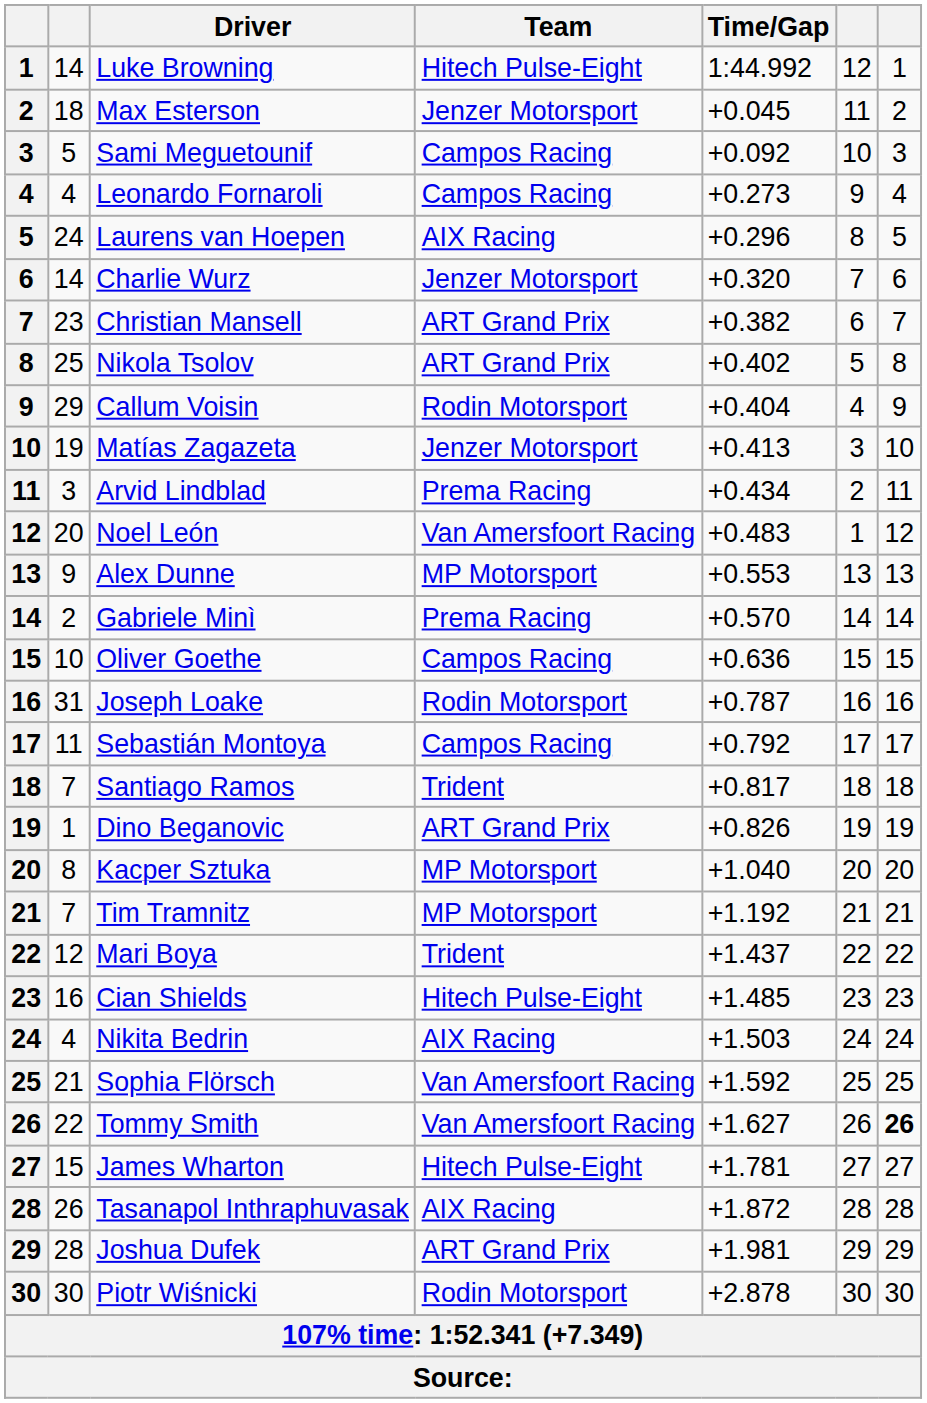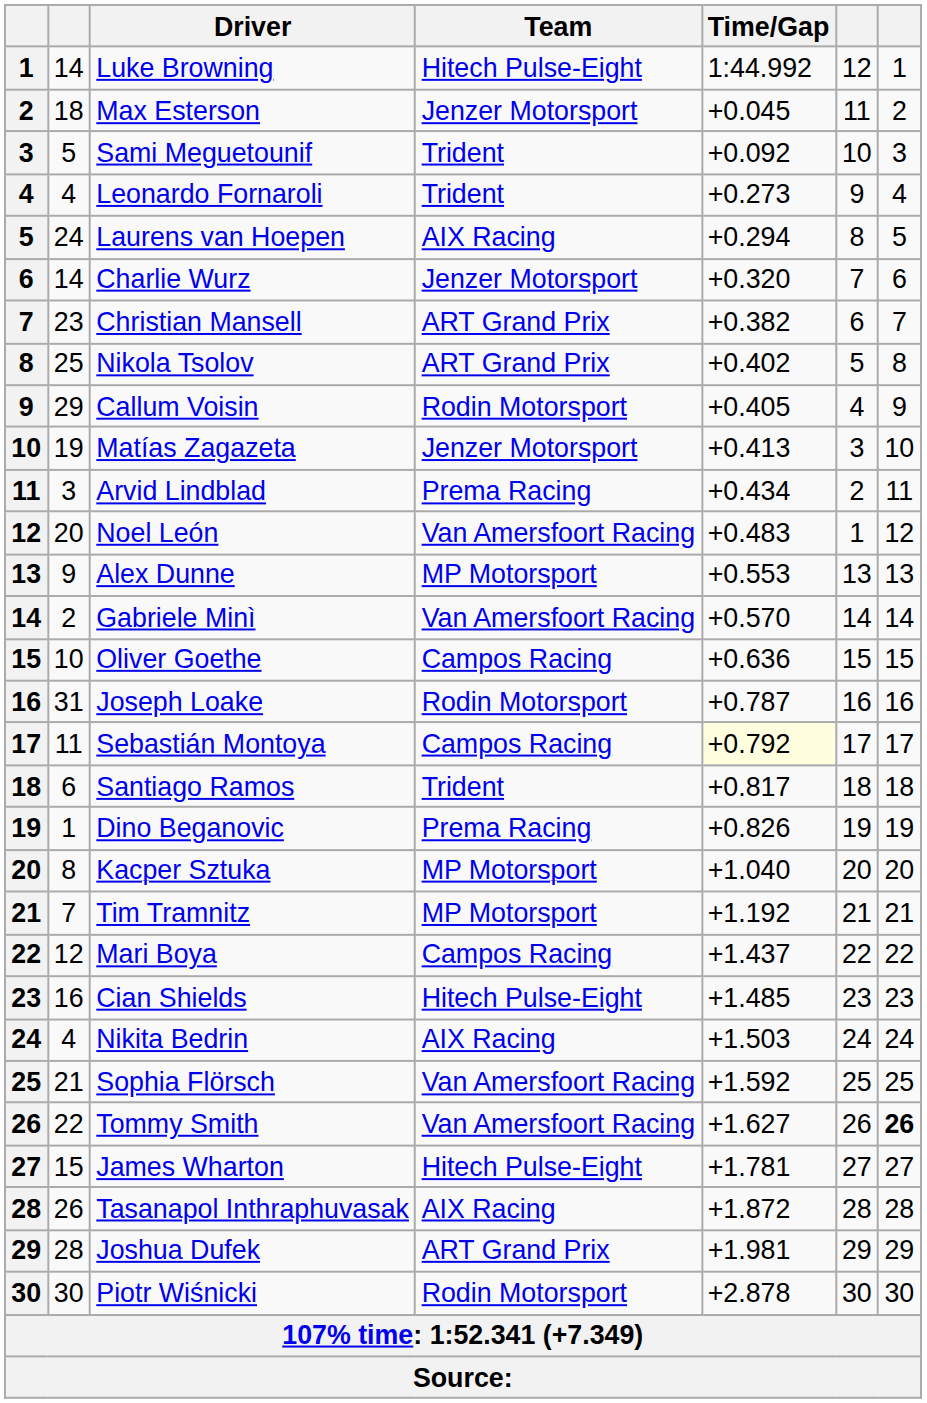 <table class="wikitable" style="font-size:85%">
 <tr>
 <th></th>
 <th></th>
 <th>Driver</th>
 <th>Team</th>
 <th>Time/Gap</th>
 <th scope="col"></th>
 <th scope="col"></th>
 </tr>
 <tr>
 <th>1</th>
 <td align="center">14</td>
 <td> <a href='#'>Luke Browning</a></td>
 <td><a href='#'>Hitech Pulse-Eight</a></td>
 <td>1:44.992</td>
 <td align=center>12</td>
 <td align=center>1</td>
 </tr>
 <tr>
 <th>2</th>
 <td align="center">18</td>
 <td> <a href='#'>Max Esterson</a></td>
 <td><a href='#'>Jenzer Motorsport</a></td>
 <td>+0.045</td>
 <td align=center>11</td>
 <td align=center>2</td>
 </tr>
 <tr>
 <th>3</th>
 <td align="center">5</td>
 <td> <a href='#'>Sami Meguetounif</a></td>
-<td><a href='#'>Campos Racing</a></td>
+<td><a href='#'>Trident</a></td>
 <td>+0.092</td>
 <td align=center>10</td>
 <td align=center>3</td>
 </tr>
 <tr>
 <th>4</th>
 <td align="center">4</td>
 <td> <a href='#'>Leonardo Fornaroli</a></td>
-<td><a href='#'>Campos Racing</a></td>
+<td><a href='#'>Trident</a></td>
 <td>+0.273</td>
 <td align=center>9</td>
 <td align=center>4</td>
 </tr>
 <tr>
 <th>5</th>
 <td align="center">24</td>
 <td> <a href='#'>Laurens van Hoepen</a></td>
 <td><a href='#'>AIX Racing</a></td>
-<td>+0.296</td>
+<td>+0.294</td>
 <td align=center>8</td>
 <td align=center>5</td>
 </tr>
 <tr>
 <th>6</th>
 <td align="center">14</td>
 <td> <a href='#'>Charlie Wurz</a></td>
 <td><a href='#'>Jenzer Motorsport</a></td>
 <td>+0.320</td>
 <td align=center>7</td>
 <td align=center>6</td>
 </tr>
 <tr>
 <th>7</th>
 <td align="center">23</td>
 <td> <a href='#'>Christian Mansell</a></td>
 <td><a href='#'>ART Grand Prix</a></td>
 <td>+0.382</td>
 <td align=center>6</td>
 <td align=center>7</td>
 </tr>
 <tr>
 <th>8</th>
 <td align="center">25</td>
 <td> <a href='#'>Nikola Tsolov</a></td>
 <td><a href='#'>ART Grand Prix</a></td>
 <td>+0.402</td>
 <td align=center>5</td>
 <td align=center>8</td>
 </tr>
 <tr>
 <th>9</th>
 <td align="center">29</td>
 <td> <a href='#'>Callum Voisin</a></td>
 <td><a href='#'>Rodin Motorsport</a></td>
-<td>+0.404</td>
+<td>+0.405</td>
 <td align=center>4</td>
 <td align=center>9</td>
 </tr>
 <tr>
 <th>10</th>
 <td align="center">19</td>
 <td> <a href='#'>Matías Zagazeta</a></td>
 <td><a href='#'>Jenzer Motorsport</a></td>
 <td>+0.413</td>
 <td align=center>3</td>
 <td align=center>10</td>
 </tr>
 <tr>
 <th>11</th>
 <td align="center">3</td>
 <td> <a href='#'>Arvid Lindblad</a></td>
 <td><a href='#'>Prema Racing</a></td>
 <td>+0.434</td>
 <td align=center>2</td>
 <td align=center>11</td>
 </tr>
 <tr>
 <th>12</th>
 <td align="center">20</td>
 <td> <a href='#'>Noel León</a></td>
 <td><a href='#'>Van Amersfoort Racing</a></td>
 <td>+0.483</td>
 <td align=center>1</td>
 <td align=center>12</td>
 </tr>
 <tr>
 <th>13</th>
 <td align="center">9</td>
 <td> <a href='#'>Alex Dunne</a></td>
 <td><a href='#'>MP Motorsport</a></td>
 <td>+0.553</td>
 <td align=center>13</td>
 <td align=center>13</td>
 </tr>
 <tr>
 <th>14</th>
 <td align="center">2</td>
 <td> <a href='#'>Gabriele Minì</a></td>
-<td><a href='#'>Prema Racing</a></td>
+<td><a href='#'>Van Amersfoort Racing</a></td>
 <td>+0.570</td>
 <td align=center>14</td>
 <td align=center>14</td>
 </tr>
 <tr>
 <th>15</th>
 <td align="center">10</td>
 <td> <a href='#'>Oliver Goethe</a></td>
 <td><a href='#'>Campos Racing</a></td>
 <td>+0.636</td>
 <td align=center>15</td>
 <td align=center>15</td>
 </tr>
 <tr>
 <th>16</th>
 <td align="center">31</td>
 <td> <a href='#'>Joseph Loake</a></td>
 <td><a href='#'>Rodin Motorsport</a></td>
 <td>+0.787</td>
 <td align=center>16</td>
 <td align=center>16</td>
 </tr>
 <tr>
 <th>17</th>
 <td align="center">11</td>
 <td> <a href='#'>Sebastián Montoya</a></td>
 <td><a href='#'>Campos Racing</a></td>
-<td>+0.792</td>
+<td style="background: lightyellow;">+0.792</td>
 <td align=center>17</td>
 <td align=center>17</td>
 </tr>
 <tr>
 <th>18</th>
-<td align="center">7</td>
+<td align="center">6</td>
 <td> <a href='#'>Santiago Ramos</a></td>
 <td><a href='#'>Trident</a></td>
 <td>+0.817</td>
 <td align=center>18</td>
 <td align=center>18</td>
 </tr>
 <tr>
 <th>19</th>
 <td align="center">1</td>
 <td> <a href='#'>Dino Beganovic</a></td>
-<td><a href='#'>ART Grand Prix</a></td>
+<td><a href='#'>Prema Racing</a></td>
 <td>+0.826</td>
 <td align=center>19</td>
 <td align=center>19</td>
 </tr>
 <tr>
 <th>20</th>
 <td align="center">8</td>
 <td> <a href='#'>Kacper Sztuka</a></td>
 <td><a href='#'>MP Motorsport</a></td>
 <td>+1.040</td>
 <td align=center>20</td>
 <td align=center>20</td>
 </tr>
 <tr>
 <th>21</th>
 <td align="center">7</td>
 <td> <a href='#'>Tim Tramnitz</a></td>
 <td><a href='#'>MP Motorsport</a></td>
 <td>+1.192</td>
 <td align=center>21</td>
 <td align=center>21</td>
 </tr>
 <tr>
 <th>22</th>
 <td align="center">12</td>
 <td> <a href='#'>Mari Boya</a></td>
-<td><a href='#'>Trident</a></td>
+<td><a href='#'>Campos Racing</a></td>
 <td>+1.437</td>
 <td align=center>22</td>
 <td align=center>22</td>
 </tr>
 <tr>
 <th>23</th>
 <td align="center">16</td>
 <td> <a href='#'>Cian Shields</a></td>
 <td><a href='#'>Hitech Pulse-Eight</a></td>
 <td>+1.485</td>
 <td align=center>23</td>
 <td align=center>23</td>
 </tr>
 <tr>
 <th>24</th>
 <td align="center">4</td>
 <td> <a href='#'>Nikita Bedrin</a></td>
 <td><a href='#'>AIX Racing</a></td>
 <td>+1.503</td>
 <td align=center>24</td>
 <td align=center>24</td>
 </tr>
 <tr>
 <th>25</th>
 <td align="center">21</td>
 <td> <a href='#'>Sophia Flörsch</a></td>
 <td><a href='#'>Van Amersfoort Racing</a></td>
 <td>+1.592</td>
 <td align=center>25</td>
 <td align=center>25</td>
 </tr>
 <tr>
 <th>26</th>
 <td align="center">22</td>
 <td> <a href='#'>Tommy Smith</a></td>
 <td><a href='#'>Van Amersfoort Racing</a></td>
 <td>+1.627</td>
 <td align=center>26</td>
 <td align=center><strong>26</strong></td>
 </tr>
 <tr>
 <th>27</th>
 <td align="center">15</td>
 <td> <a href='#'>James Wharton</a></td>
 <td><a href='#'>Hitech Pulse-Eight</a></td>
 <td>+1.781</td>
 <td align=center>27</td>
 <td align=center>27</td>
 </tr>
 <tr>
 <th>28</th>
 <td align="center">26</td>
 <td> <a href='#'>Tasanapol Inthraphuvasak</a></td>
 <td><a href='#'>AIX Racing</a></td>
 <td>+1.872</td>
 <td align=center>28</td>
 <td align=center>28</td>
 </tr>
 <tr>
 <th>29</th>
 <td align="center">28</td>
 <td> <a href='#'>Joshua Dufek</a></td>
 <td><a href='#'>ART Grand Prix</a></td>
 <td>+1.981</td>
 <td align=center>29</td>
 <td align=center>29</td>
 </tr>
 <tr>
 <th>30</th>
 <td align="center">30</td>
 <td> <a href='#'>Piotr Wiśnicki</a></td>
 <td><a href='#'>Rodin Motorsport</a></td>
 <td>+2.878</td>
 <td align=center>30</td>
 <td align=center>30</td>
 </tr>
 <tr>
 <th colspan="7"><a href='#'>107% time</a>: 1:52.341 (+7.349)</th>
 </tr>
 <tr>
 <th colspan="7">Source:</th>
 </tr>
 </table>
